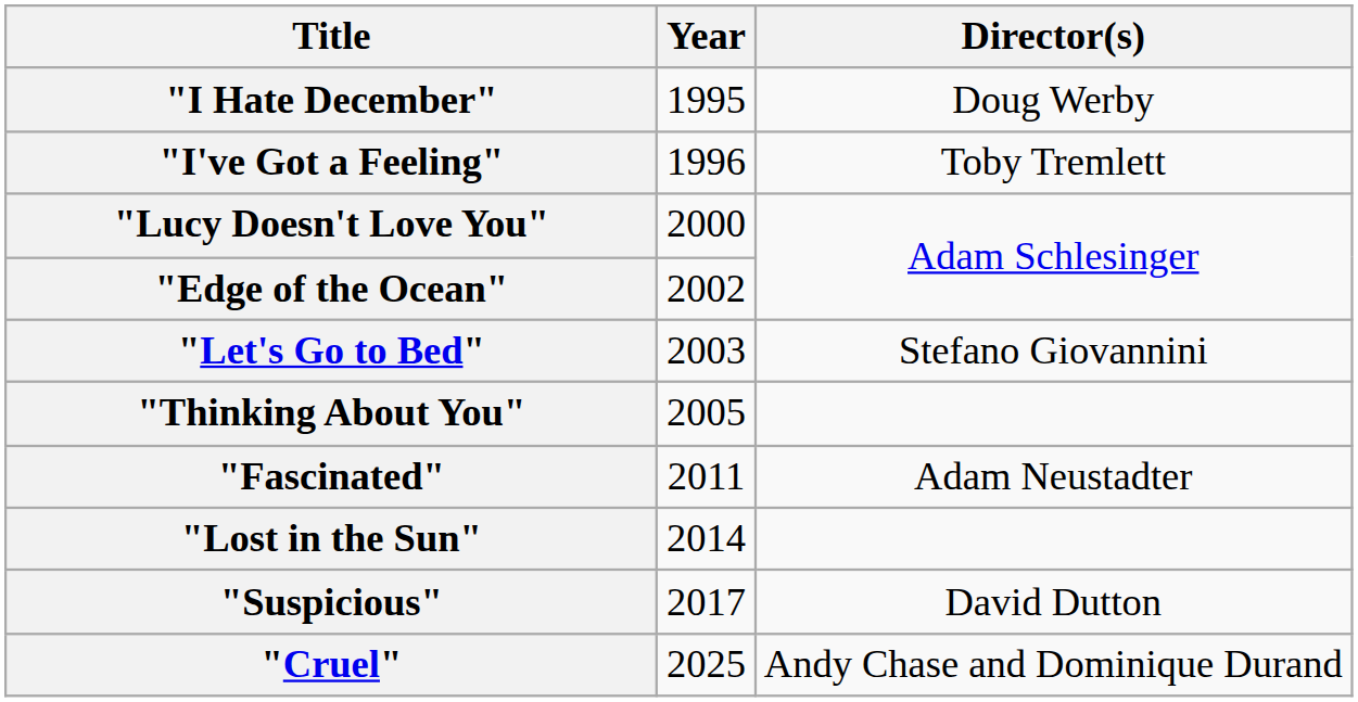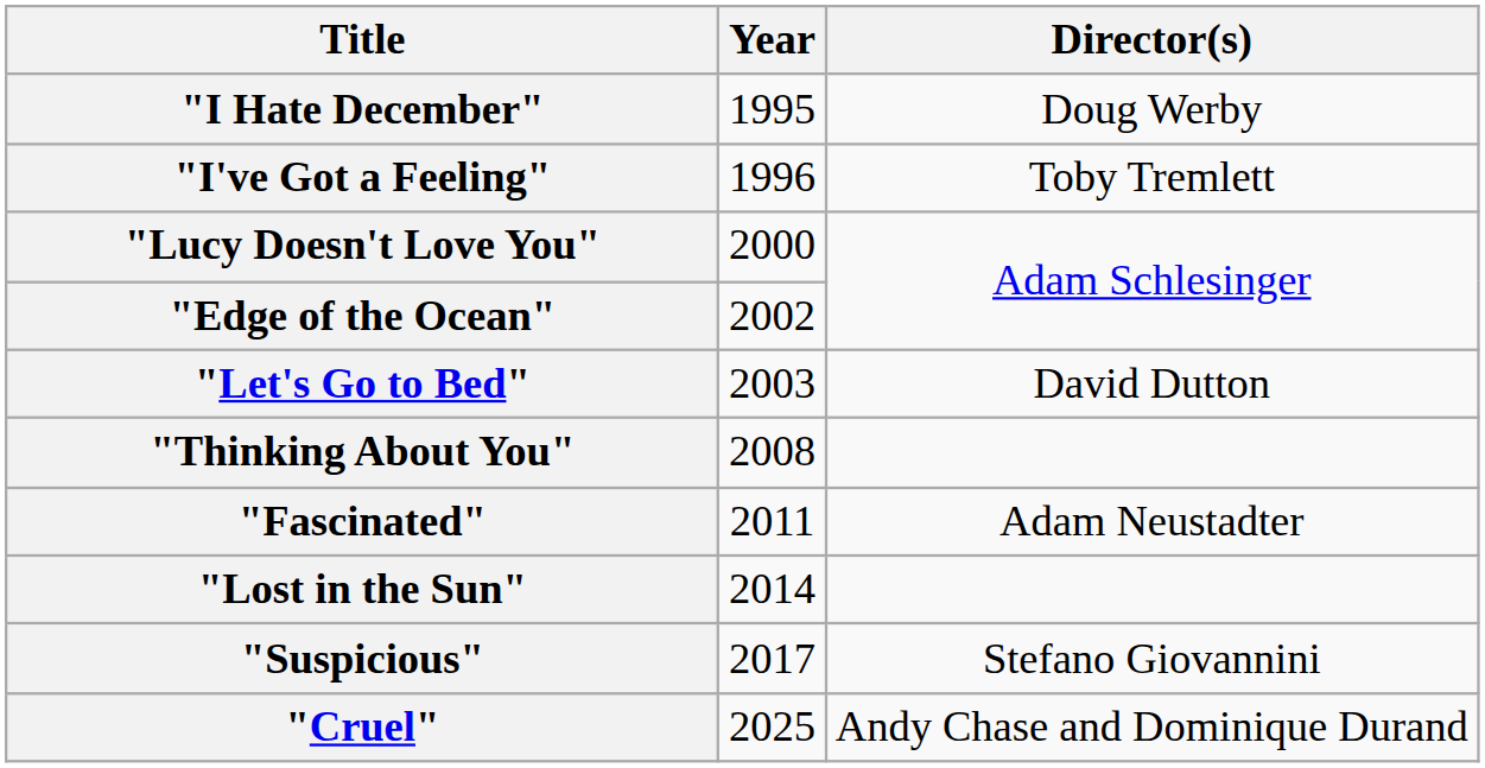 <table class="wikitable plainrowheaders" style="text-align:center;">
 <tr>
 <th scope="col" style="width:16em;">Title</th>
 <th scope="col">Year</th>
 <th scope="col">Director(s)</th>
 </tr>
 <tr>
 <th scope="row">"I Hate December"</th>
 <td>1995</td>
 <td>Doug Werby</td>
 </tr>
 <tr>
 <th scope="row">"I've Got a Feeling"</th>
 <td>1996</td>
 <td>Toby Tremlett</td>
 </tr>
 <tr>
 <th scope="row">"Lucy Doesn't Love You"</th>
 <td>2000</td>
 <td rowspan="2"><a href='#'>Adam Schlesinger</a></td>
 </tr>
 <tr>
 <th scope="row">"Edge of the Ocean"</th>
 <td>2002</td>
 </tr>
 <tr>
 <th scope="row">"<a href='#'>Let's Go to Bed</a>"</th>
 <td>2003</td>
-<td>Stefano Giovannini</td>
+<td>David Dutton</td>
 </tr>
 <tr>
 <th scope="row">"Thinking About You"</th>
-<td>2005</td>
+<td>2008</td>
 <td></td>
 </tr>
 <tr>
 <th scope="row">"Fascinated"</th>
 <td>2011</td>
 <td>Adam Neustadter</td>
 </tr>
 <tr>
 <th scope="row">"Lost in the Sun"</th>
 <td>2014</td>
 <td></td>
 </tr>
 <tr>
 <th scope="row">"Suspicious"</th>
 <td>2017</td>
-<td>David Dutton</td>
+<td>Stefano Giovannini</td>
 </tr>
 <tr>
 <th scope="row">"<a href='#'>Cruel</a>"</th>
 <td>2025</td>
 <td>Andy Chase and Dominique Durand</td>
 </tr>
 </table>
